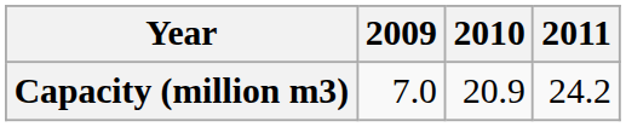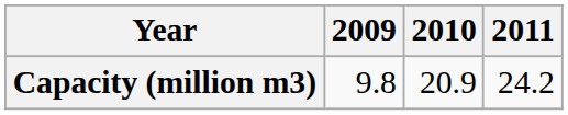 <table class="wikitable" style="text-align:right;">
 <tr>
 <th>Year</th>
 <th>2009</th>
 <th>2010</th>
 <th>2011</th>
 </tr>
 <tr>
 <th>Capacity (million m3)</th>
-<td>7.0</td>
+<td>9.8</td>
 <td>20.9</td>
 <td>24.2</td>
 </tr>
 </table>
